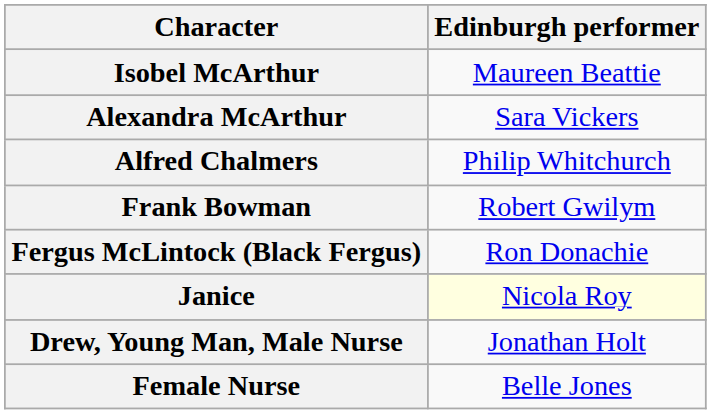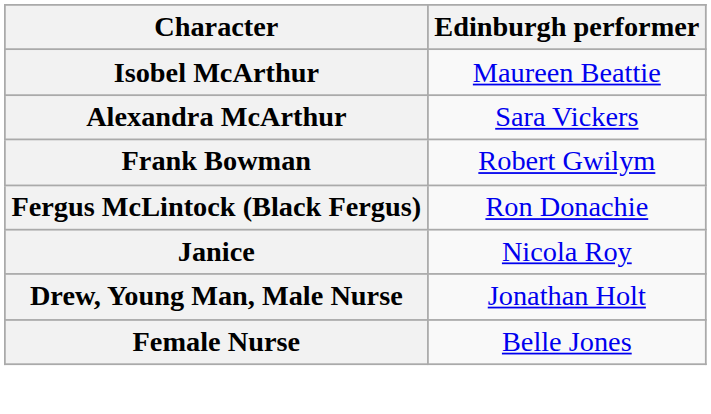 <table class="wikitable">
 <tr>
 <th scope="col">Character</th>
 <th scope="col" class="unsortable">Edinburgh performer</th>
 </tr>
 <tr>
 <th scope="row">Isobel McArthur</th>
 <td align="center" colspan="1"><a href='#'>Maureen Beattie</a></td>
 </tr>
 <tr>
 <th scope="row">Alexandra McArthur</th>
 <td align="center" colspan="1"><a href='#'>Sara Vickers</a></td>
 </tr>
 <tr>
-<th scope="row">Alfred Chalmers</th>
-<td align="center" colspan="1"><a href='#'>Philip Whitchurch</a></td>
-</tr>
-<tr>
 <th scope="row">Frank Bowman</th>
 <td align="center" colspan="1"><a href='#'>Robert Gwilym</a></td>
 </tr>
 <tr>
 <th scope="row">Fergus McLintock (Black Fergus)</th>
 <td align="center" colspan="1"><a href='#'>Ron Donachie</a></td>
 </tr>
 <tr>
 <th scope="row">Janice</th>
-<td align="center" colspan="1" style="background: lightyellow;"><a href='#'>Nicola Roy</a></td>
+<td align="center" colspan="1"><a href='#'>Nicola Roy</a></td>
 </tr>
 <tr>
 <th scope="row">Drew, Young Man, Male Nurse</th>
 <td align="center" colspan="1"><a href='#'>Jonathan Holt</a></td>
 </tr>
 <tr>
 <th scope="row">Female Nurse</th>
 <td align="center" colspan="1"><a href='#'>Belle Jones</a></td>
 </tr>
 </table>
